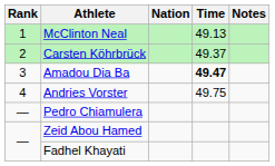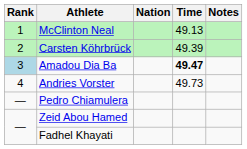 <table class="wikitable sortable" style="text-align:center">
 <tr>
 <th>Rank</th>
 <th>Athlete</th>
 <th>Nation</th>
 <th>Time</th>
 <th>Notes</th>
 </tr>
 <tr style="background:#bbf3bb;">
 <td>1</td>
 <td align=left><a href='#'>McClinton Neal</a></td>
 <td align=left></td>
 <td>49.13</td>
 <td></td>
 </tr>
 <tr style="background:#bbf3bb;">
 <td>2</td>
 <td align=left><a href='#'>Carsten Köhrbrück</a></td>
 <td align=left></td>
-<td>49.37</td>
+<td>49.39</td>
 <td></td>
 </tr>
 <tr>
-<td>3</td>
+<td style="background: lightblue;">3</td>
 <td align=left><a href='#'>Amadou Dia Ba</a></td>
 <td align=left></td>
 <td><strong>49.47</strong></td>
 <td></td>
 </tr>
 <tr>
 <td>4</td>
 <td align=left><a href='#'>Andries Vorster</a></td>
 <td align=left></td>
-<td>49.75</td>
+<td>49.73</td>
 <td></td>
 </tr>
 <tr>
 <td data-sort-value=5>—</td>
 <td align=left><a href='#'>Pedro Chiamulera</a></td>
 <td align=left></td>
 <td data-sort-value=60.00></td>
 <td></td>
 </tr>
 <tr>
 <td rowspan=2 data-sort-value=6>—</td>
 <td align=left><a href='#'>Zeid Abou Hamed</a></td>
 <td align=left></td>
 <td data-sort-value=90.00></td>
 <td></td>
 </tr>
 <tr>
 <td align=left>Fadhel Khayati</td>
 <td align=left></td>
 <td data-sort-value=90.00></td>
 <td></td>
 </tr>
 </table>
